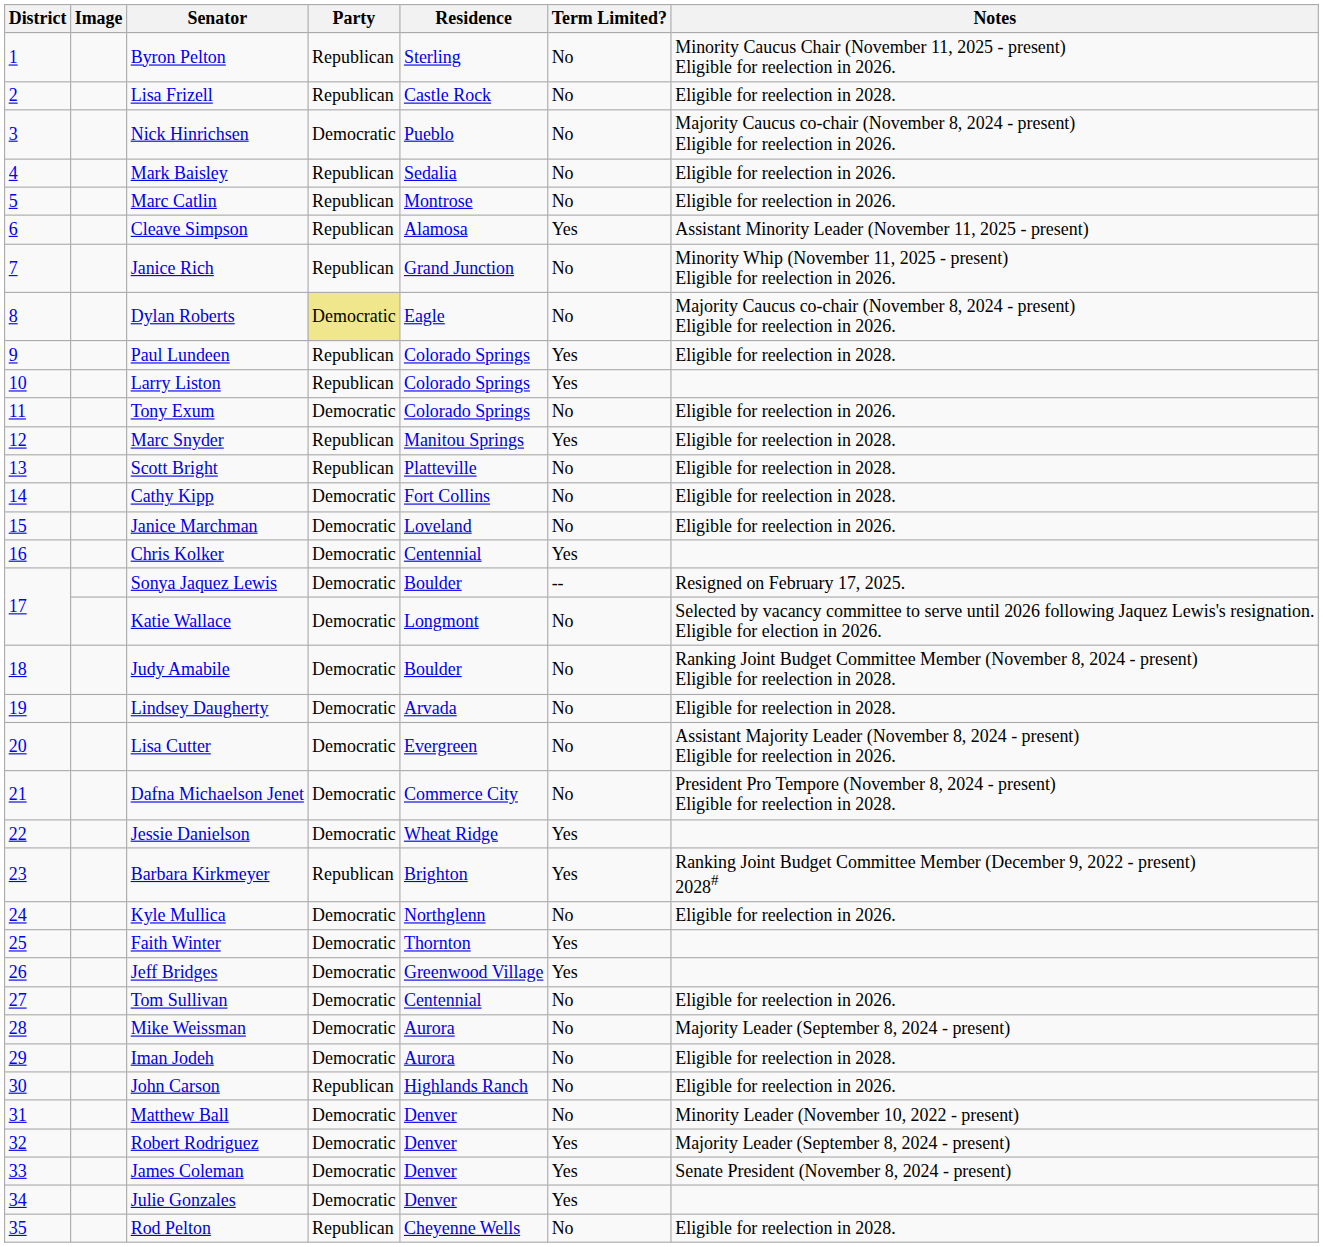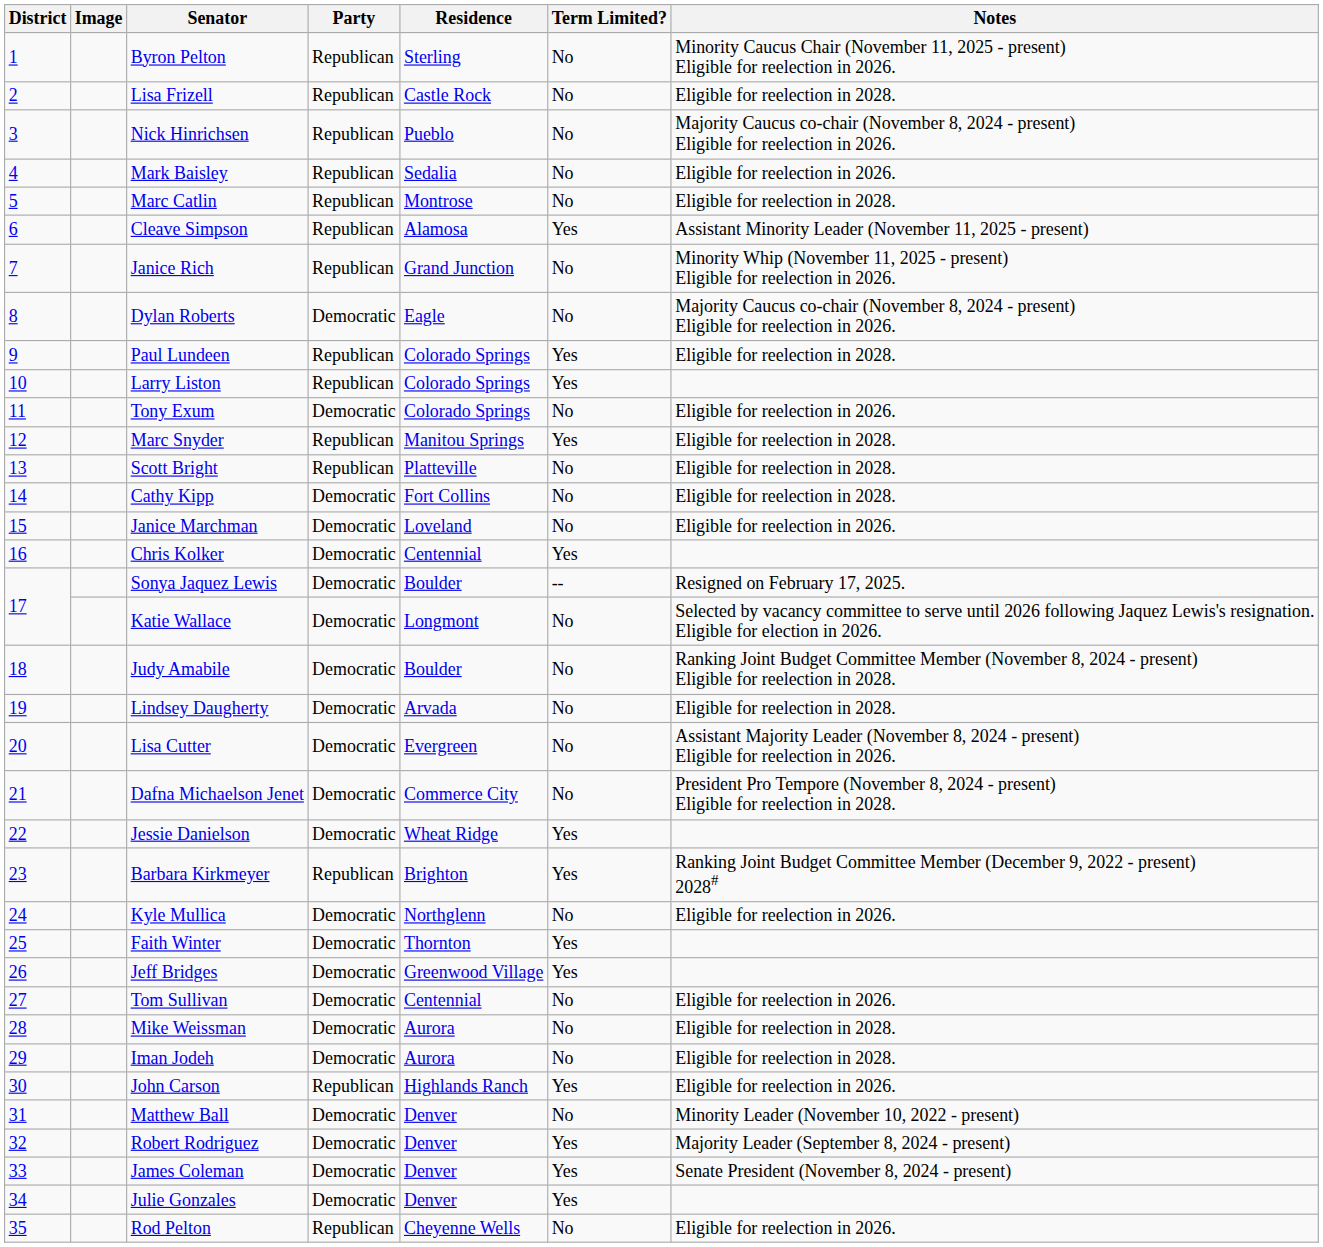 <table class="wikitable">
 <tr>
 <th>District</th>
 <th>Image</th>
 <th>Senator</th>
 <th>Party</th>
 <th>Residence</th>
 <th>Term Limited?</th>
 <th>Notes</th>
 </tr>
 <tr>
 <td><a href='#'>1</a></td>
 <td></td>
 <td><a href='#'>Byron Pelton</a></td>
 <td>Republican</td>
 <td><a href='#'>Sterling</a></td>
 <td>No</td>
 <td>Minority Caucus Chair (November 11, 2025 - present)<br>Eligible for reelection in 2026.</td>
 </tr>
 <tr>
 <td><a href='#'>2</a></td>
 <td></td>
 <td><a href='#'>Lisa Frizell</a></td>
 <td>Republican</td>
 <td><a href='#'>Castle Rock</a></td>
 <td>No</td>
 <td>Eligible for reelection in 2028.</td>
 </tr>
 <tr>
 <td><a href='#'>3</a></td>
 <td></td>
 <td><a href='#'>Nick Hinrichsen</a></td>
-<td>Democratic</td>
+<td>Republican</td>
 <td><a href='#'>Pueblo</a></td>
 <td>No</td>
 <td>Majority Caucus co-chair (November 8, 2024 - present)<br>Eligible for reelection in 2026.</td>
 </tr>
 <tr>
 <td><a href='#'>4</a></td>
 <td></td>
 <td><a href='#'>Mark Baisley</a></td>
 <td>Republican</td>
 <td><a href='#'>Sedalia</a></td>
 <td>No</td>
 <td>Eligible for reelection in 2026.</td>
 </tr>
 <tr>
 <td><a href='#'>5</a></td>
 <td></td>
 <td><a href='#'>Marc Catlin</a></td>
 <td>Republican</td>
 <td><a href='#'>Montrose</a></td>
 <td>No</td>
-<td>Eligible for reelection in 2026.</td>
+<td>Eligible for reelection in 2028.</td>
 </tr>
 <tr>
 <td><a href='#'>6</a></td>
 <td></td>
 <td><a href='#'>Cleave Simpson</a></td>
 <td>Republican</td>
 <td><a href='#'>Alamosa</a></td>
 <td>Yes</td>
 <td>Assistant Minority Leader (November 11, 2025 - present)</td>
 </tr>
 <tr>
 <td><a href='#'>7</a></td>
 <td></td>
 <td><a href='#'>Janice Rich</a></td>
 <td>Republican</td>
 <td><a href='#'>Grand Junction</a></td>
 <td>No</td>
 <td>Minority Whip (November 11, 2025 - present)<br>Eligible for reelection in 2026.</td>
 </tr>
 <tr>
 <td><a href='#'>8</a></td>
 <td></td>
 <td><a href='#'>Dylan Roberts</a></td>
-<td style="background: khaki;">Democratic</td>
+<td>Democratic</td>
 <td><a href='#'>Eagle</a></td>
 <td>No</td>
 <td>Majority Caucus co-chair (November 8, 2024 - present)<br>Eligible for reelection in 2026.</td>
 </tr>
 <tr>
 <td><a href='#'>9</a></td>
 <td></td>
 <td><a href='#'>Paul Lundeen</a></td>
 <td>Republican</td>
 <td><a href='#'>Colorado Springs</a></td>
 <td>Yes</td>
 <td>Eligible for reelection in 2028.</td>
 </tr>
 <tr>
 <td><a href='#'>10</a></td>
 <td></td>
 <td><a href='#'>Larry Liston</a></td>
 <td>Republican</td>
 <td><a href='#'>Colorado Springs</a></td>
 <td>Yes</td>
 <td></td>
 </tr>
 <tr>
 <td><a href='#'>11</a></td>
 <td></td>
 <td><a href='#'>Tony Exum</a></td>
 <td>Democratic</td>
 <td><a href='#'>Colorado Springs</a></td>
 <td>No</td>
 <td>Eligible for reelection in 2026.</td>
 </tr>
 <tr>
 <td><a href='#'>12</a></td>
 <td></td>
 <td><a href='#'>Marc Snyder</a></td>
 <td>Republican</td>
 <td><a href='#'>Manitou Springs</a></td>
 <td>Yes</td>
 <td>Eligible for reelection in 2028.</td>
 </tr>
 <tr>
 <td><a href='#'>13</a></td>
 <td></td>
 <td><a href='#'>Scott Bright</a></td>
 <td>Republican</td>
 <td><a href='#'>Platteville</a></td>
 <td>No</td>
 <td>Eligible for reelection in 2028.</td>
 </tr>
 <tr>
 <td><a href='#'>14</a></td>
 <td></td>
 <td><a href='#'>Cathy Kipp</a></td>
 <td>Democratic</td>
 <td><a href='#'>Fort Collins</a></td>
 <td>No</td>
 <td>Eligible for reelection in 2028.</td>
 </tr>
 <tr>
 <td><a href='#'>15</a></td>
 <td></td>
 <td><a href='#'>Janice Marchman</a></td>
 <td>Democratic</td>
 <td><a href='#'>Loveland</a></td>
 <td>No</td>
 <td>Eligible for reelection in 2026.</td>
 </tr>
 <tr>
 <td><a href='#'>16</a></td>
 <td></td>
 <td><a href='#'>Chris Kolker</a></td>
 <td>Democratic</td>
 <td><a href='#'>Centennial</a></td>
 <td>Yes</td>
 <td></td>
 </tr>
 <tr>
 <td rowspan="2"><a href='#'>17</a></td>
 <td></td>
 <td><a href='#'>Sonya Jaquez Lewis</a></td>
 <td>Democratic</td>
 <td><a href='#'>Boulder</a></td>
 <td>--</td>
 <td>Resigned on February 17, 2025.</td>
 </tr>
 <tr>
 <td></td>
 <td><a href='#'>Katie Wallace</a></td>
 <td>Democratic</td>
 <td><a href='#'>Longmont</a></td>
 <td>No</td>
 <td>Selected by vacancy committee to serve until 2026 following Jaquez Lewis's resignation.<br>Eligible for election in 2026.</td>
 </tr>
 <tr>
 <td><a href='#'>18</a></td>
 <td></td>
 <td><a href='#'>Judy Amabile</a></td>
 <td>Democratic</td>
 <td><a href='#'>Boulder</a></td>
 <td>No</td>
 <td>Ranking Joint Budget Committee Member (November 8, 2024 - present)<br>Eligible for reelection in 2028.</td>
 </tr>
 <tr>
 <td><a href='#'>19</a></td>
 <td></td>
 <td><a href='#'>Lindsey Daugherty</a></td>
 <td>Democratic</td>
 <td><a href='#'>Arvada</a></td>
 <td>No</td>
 <td>Eligible for reelection in 2028.</td>
 </tr>
 <tr>
 <td><a href='#'>20</a></td>
 <td></td>
 <td><a href='#'>Lisa Cutter</a></td>
 <td>Democratic</td>
 <td><a href='#'>Evergreen</a></td>
 <td>No</td>
 <td>Assistant Majority Leader (November 8, 2024 - present)<br>Eligible for reelection in 2026.</td>
 </tr>
 <tr>
 <td><a href='#'>21</a></td>
 <td></td>
 <td><a href='#'>Dafna Michaelson Jenet</a></td>
 <td>Democratic</td>
 <td><a href='#'>Commerce City</a></td>
 <td>No</td>
 <td>President Pro Tempore (November 8, 2024 - present)<br>Eligible for reelection in 2028.</td>
 </tr>
 <tr>
 <td><a href='#'>22</a></td>
 <td></td>
 <td><a href='#'>Jessie Danielson</a></td>
 <td>Democratic</td>
 <td><a href='#'>Wheat Ridge</a></td>
 <td>Yes</td>
 <td></td>
 </tr>
 <tr>
 <td><a href='#'>23</a></td>
 <td></td>
 <td><a href='#'>Barbara Kirkmeyer</a></td>
 <td>Republican</td>
 <td><a href='#'>Brighton</a></td>
 <td>Yes</td>
 <td>Ranking Joint Budget Committee Member (December 9, 2022 - present)<br>2028<sup>#</sup></td>
 </tr>
 <tr>
 <td><a href='#'>24</a></td>
 <td></td>
 <td><a href='#'>Kyle Mullica</a></td>
 <td>Democratic</td>
 <td><a href='#'>Northglenn</a></td>
 <td>No</td>
 <td>Eligible for reelection in 2026.</td>
 </tr>
 <tr>
 <td><a href='#'>25</a></td>
 <td></td>
 <td><a href='#'>Faith Winter</a></td>
 <td>Democratic</td>
 <td><a href='#'>Thornton</a></td>
 <td>Yes</td>
 <td></td>
 </tr>
 <tr>
 <td><a href='#'>26</a></td>
 <td></td>
 <td><a href='#'>Jeff Bridges</a></td>
 <td>Democratic</td>
 <td><a href='#'>Greenwood Village</a></td>
 <td>Yes</td>
 <td></td>
 </tr>
 <tr>
 <td><a href='#'>27</a></td>
 <td></td>
 <td><a href='#'>Tom Sullivan</a></td>
 <td>Democratic</td>
 <td><a href='#'>Centennial</a></td>
 <td>No</td>
 <td>Eligible for reelection in 2026.</td>
 </tr>
 <tr>
 <td><a href='#'>28</a></td>
 <td></td>
 <td><a href='#'>Mike Weissman</a></td>
 <td>Democratic</td>
 <td><a href='#'>Aurora</a></td>
 <td>No</td>
-<td>Majority Leader (September 8, 2024 - present)</td>
+<td>Eligible for reelection in 2028.</td>
 </tr>
 <tr>
 <td><a href='#'>29</a></td>
 <td></td>
 <td><a href='#'>Iman Jodeh</a></td>
 <td>Democratic</td>
 <td><a href='#'>Aurora</a></td>
 <td>No</td>
 <td>Eligible for reelection in 2028.</td>
 </tr>
 <tr>
 <td><a href='#'>30</a></td>
 <td></td>
 <td><a href='#'>John Carson</a></td>
 <td>Republican</td>
 <td><a href='#'>Highlands Ranch</a></td>
-<td>No</td>
+<td>Yes</td>
 <td>Eligible for reelection in 2026.</td>
 </tr>
 <tr>
 <td><a href='#'>31</a></td>
 <td></td>
 <td><a href='#'>Matthew Ball</a></td>
 <td>Democratic</td>
 <td><a href='#'>Denver</a></td>
 <td>No</td>
 <td>Minority Leader (November 10, 2022 - present)</td>
 </tr>
 <tr>
 <td><a href='#'>32</a></td>
 <td></td>
 <td><a href='#'>Robert Rodriguez</a></td>
 <td>Democratic</td>
 <td><a href='#'>Denver</a></td>
 <td>Yes</td>
 <td>Majority Leader (September 8, 2024 - present)</td>
 </tr>
 <tr>
 <td><a href='#'>33</a></td>
 <td></td>
 <td><a href='#'>James Coleman</a></td>
 <td>Democratic</td>
 <td><a href='#'>Denver</a></td>
 <td>Yes</td>
 <td>Senate President (November 8, 2024 - present)</td>
 </tr>
 <tr>
 <td><a href='#'>34</a></td>
 <td></td>
 <td><a href='#'>Julie Gonzales</a></td>
 <td>Democratic</td>
 <td><a href='#'>Denver</a></td>
 <td>Yes</td>
 <td></td>
 </tr>
 <tr>
 <td><a href='#'>35</a></td>
 <td></td>
 <td><a href='#'>Rod Pelton</a></td>
 <td>Republican</td>
 <td><a href='#'>Cheyenne Wells</a></td>
 <td>No</td>
-<td>Eligible for reelection in 2028.</td>
+<td>Eligible for reelection in 2026.</td>
 </tr>
 </table>
